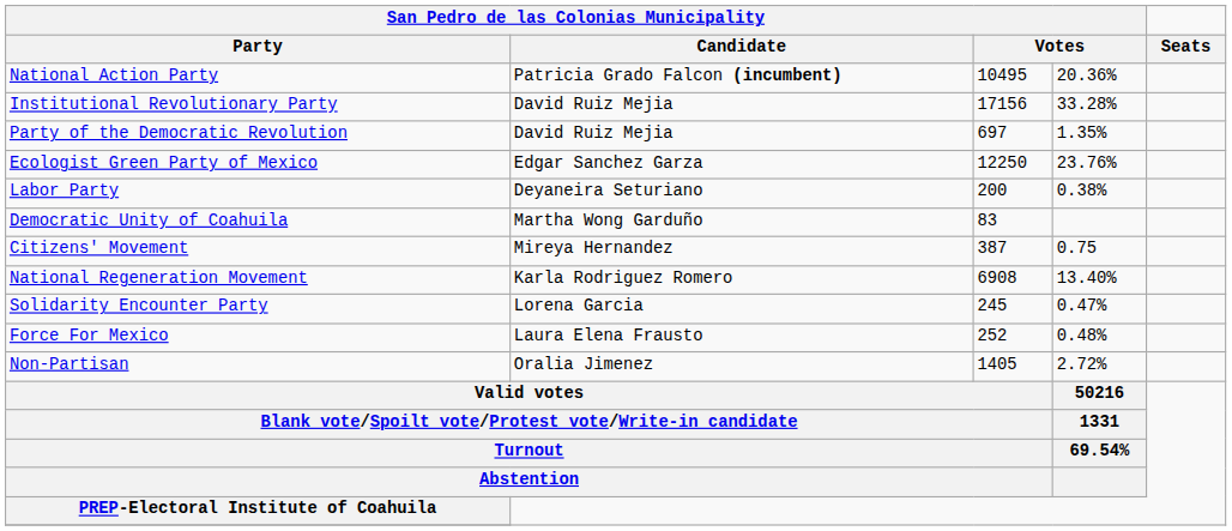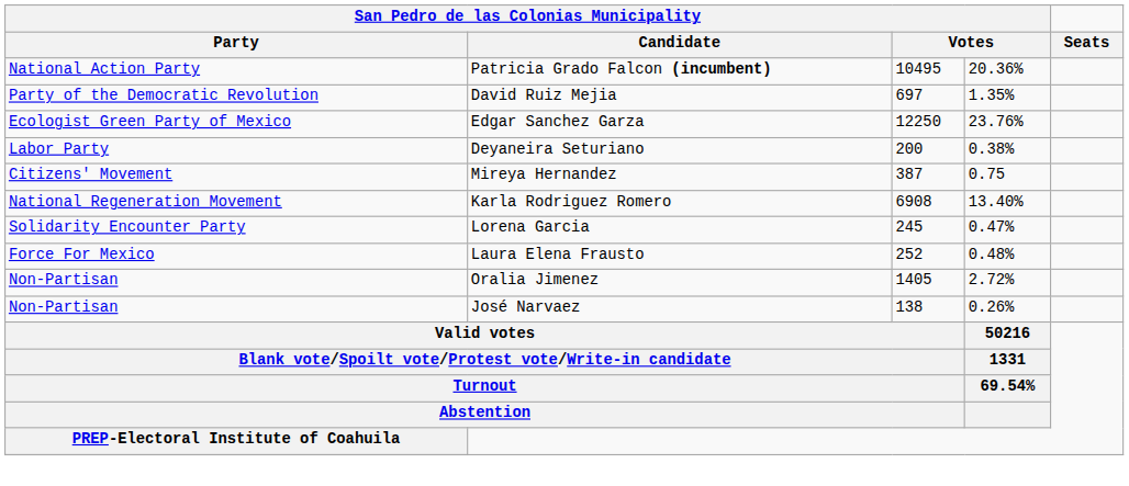 <table class="wikitable collapsible collapsed" style="font-size:95%; width:72%; line-height:126%; margin-bottom:0">
 <tr>
 <th Colspan = 4> <strong><a href='#'>San Pedro de las Colonias Municipality</a></strong></th>
 </tr>
 <tr style="background:#efefef;">
 <th Colspan = 1><strong>Party</strong></th>
 <th Colspan = 1><strong>Candidate</strong></th>
 <th Colspan = 2><strong>Votes</strong></th>
 <th Colspan = 1><strong>Seats</strong></th>
 </tr>
 <tr>
 <td> <a href='#'>National Action Party</a></td>
 <td>Patricia Grado Falcon <strong>(incumbent)</strong></td>
 <td>10495</td>
 <td>20.36%</td>
-<td></td>
-</tr>
-<tr>
-<td> <a href='#'>Institutional Revolutionary Party</a></td>
-<td>David Ruiz Mejia</td>
-<td>17156</td>
-<td>33.28%</td>
 <td></td>
 </tr>
 <tr>
 <td> <a href='#'>Party of the Democratic Revolution</a></td>
 <td>David Ruiz Mejia</td>
 <td>697</td>
 <td>1.35%</td>
 <td></td>
 </tr>
 <tr>
 <td> <a href='#'>Ecologist Green Party of Mexico</a></td>
 <td>Edgar Sanchez Garza</td>
 <td>12250</td>
 <td>23.76%</td>
 <td></td>
 </tr>
 <tr>
 <td> <a href='#'>Labor Party</a></td>
 <td>Deyaneira Seturiano</td>
 <td>200</td>
 <td>0.38%</td>
-<td></td>
-</tr>
-<tr>
-<td><a href='#'>Democratic Unity of Coahuila</a></td>
-<td>Martha Wong Garduño</td>
-<td>83</td>
-<td></td>
 <td></td>
 </tr>
 <tr>
 <td> <a href='#'>Citizens' Movement</a></td>
 <td>Mireya Hernandez</td>
 <td>387</td>
 <td>0.75</td>
 <td></td>
 </tr>
 <tr>
 <td> <a href='#'>National Regeneration Movement</a></td>
 <td>Karla Rodriguez Romero</td>
 <td>6908</td>
 <td>13.40%</td>
 <td></td>
 </tr>
 <tr>
 <td> <a href='#'>Solidarity Encounter Party</a></td>
 <td>Lorena Garcia</td>
 <td>245</td>
 <td>0.47%</td>
 <td></td>
 </tr>
 <tr>
 <td><a href='#'>Force For Mexico</a></td>
 <td>Laura Elena Frausto</td>
 <td>252</td>
 <td>0.48%</td>
 <td></td>
 </tr>
 <tr>
 <td><a href='#'>Non-Partisan</a></td>
 <td>Oralia Jimenez</td>
 <td>1405</td>
 <td>2.72%</td>
 <td></td>
 </tr>
 <tr>
+<td><a href='#'>Non-Partisan</a></td>
+<td>José Narvaez</td>
+<td>138</td>
+<td>0.26%</td>
+<td></td>
+</tr>
+<tr>
 <th Colspan = 3><strong>Valid votes</strong></th>
 <th>50216</th>
 </tr>
 <tr>
 <th Colspan = 3><strong><a href='#'>Blank vote</a>/<a href='#'>Spoilt vote</a>/<a href='#'>Protest vote</a>/<a href='#'>Write-in candidate</a></strong></th>
 <th>1331</th>
 </tr>
 <tr>
 <th Colspan = 3><strong><a href='#'>Turnout</a></strong></th>
 <th>69.54%</th>
 </tr>
 <tr>
 <th Colspan = 3><strong><a href='#'>Abstention</a></strong></th>
 <th></th>
 </tr>
 <tr>
 <th Colspan =><a href='#'>PREP</a>-Electoral Institute of Coahuila</th>
 </tr>
 <tr>
 </tr>
 </table>
